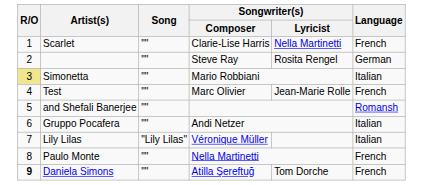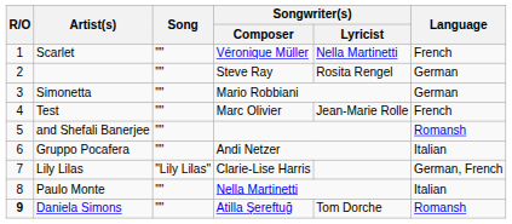 <table class="sortable wikitable" style="margin: 1em auto 1em auto; text-align:left">
 <tr>
 <th rowspan="2">R/O</th>
 <th rowspan="2">Artist(s)</th>
 <th rowspan="2">Song</th>
 <th colspan="2">Songwriter(s)</th>
 <th rowspan="2">Language</th>
 </tr>
 <tr>
 <th>Composer</th>
 <th>Lyricist</th>
 </tr>
 <tr>
 <td align="center">1</td>
 <td>Scarlet</td>
 <td>""</td>
-<td>Clarie-Lise Harris</td>
+<td><a href='#'>Véronique Müller</a></td>
 <td><a href='#'>Nella Martinetti</a></td>
 <td>French</td>
 </tr>
 <tr>
 <td align="center">2</td>
 <td></td>
 <td>""</td>
 <td>Steve Ray</td>
 <td>Rosita Rengel</td>
 <td>German</td>
 </tr>
 <tr>
-<td align="center" style="background: khaki;">3</td>
+<td align="center">3</td>
 <td>Simonetta</td>
 <td>""</td>
 <td colspan="2">Mario Robbiani</td>
-<td>Italian</td>
+<td>German</td>
 </tr>
 <tr>
 <td align="center">4</td>
 <td>Test</td>
 <td>""</td>
 <td>Marc Olivier</td>
 <td>Jean-Marie Rolle</td>
 <td>French</td>
 </tr>
 <tr>
 <td align="center">5</td>
 <td> and Shefali Banerjee</td>
 <td>""</td>
 <td colspan="2"></td>
 <td><a href='#'>Romansh</a></td>
 </tr>
 <tr>
 <td align="center">6</td>
 <td>Gruppo Pocafera</td>
 <td>""</td>
 <td colspan="2">Andi Netzer</td>
 <td>Italian</td>
 </tr>
 <tr>
 <td align="center">7</td>
 <td>Lily Lilas</td>
 <td>"Lily Lilas"</td>
-<td><a href='#'>Véronique Müller</a></td>
+<td>Clarie-Lise Harris</td>
 <td></td>
-<td>Italian</td>
+<td>German, French</td>
 </tr>
 <tr>
 <td align="center">8</td>
 <td>Paulo Monte</td>
 <td>""</td>
 <td colspan="2"><a href='#'>Nella Martinetti</a></td>
-<td>French</td>
+<td>Italian</td>
 </tr>
 <tr>
 <td align="center"><strong>9</strong></td>
 <td><a href='#'>Daniela Simons</a></td>
 <td>""</td>
 <td><a href='#'>Atilla Şereftuğ</a></td>
 <td>Tom Dorche</td>
-<td>French</td>
+<td><a href='#'>Romansh</a></td>
 </tr>
 </table>
